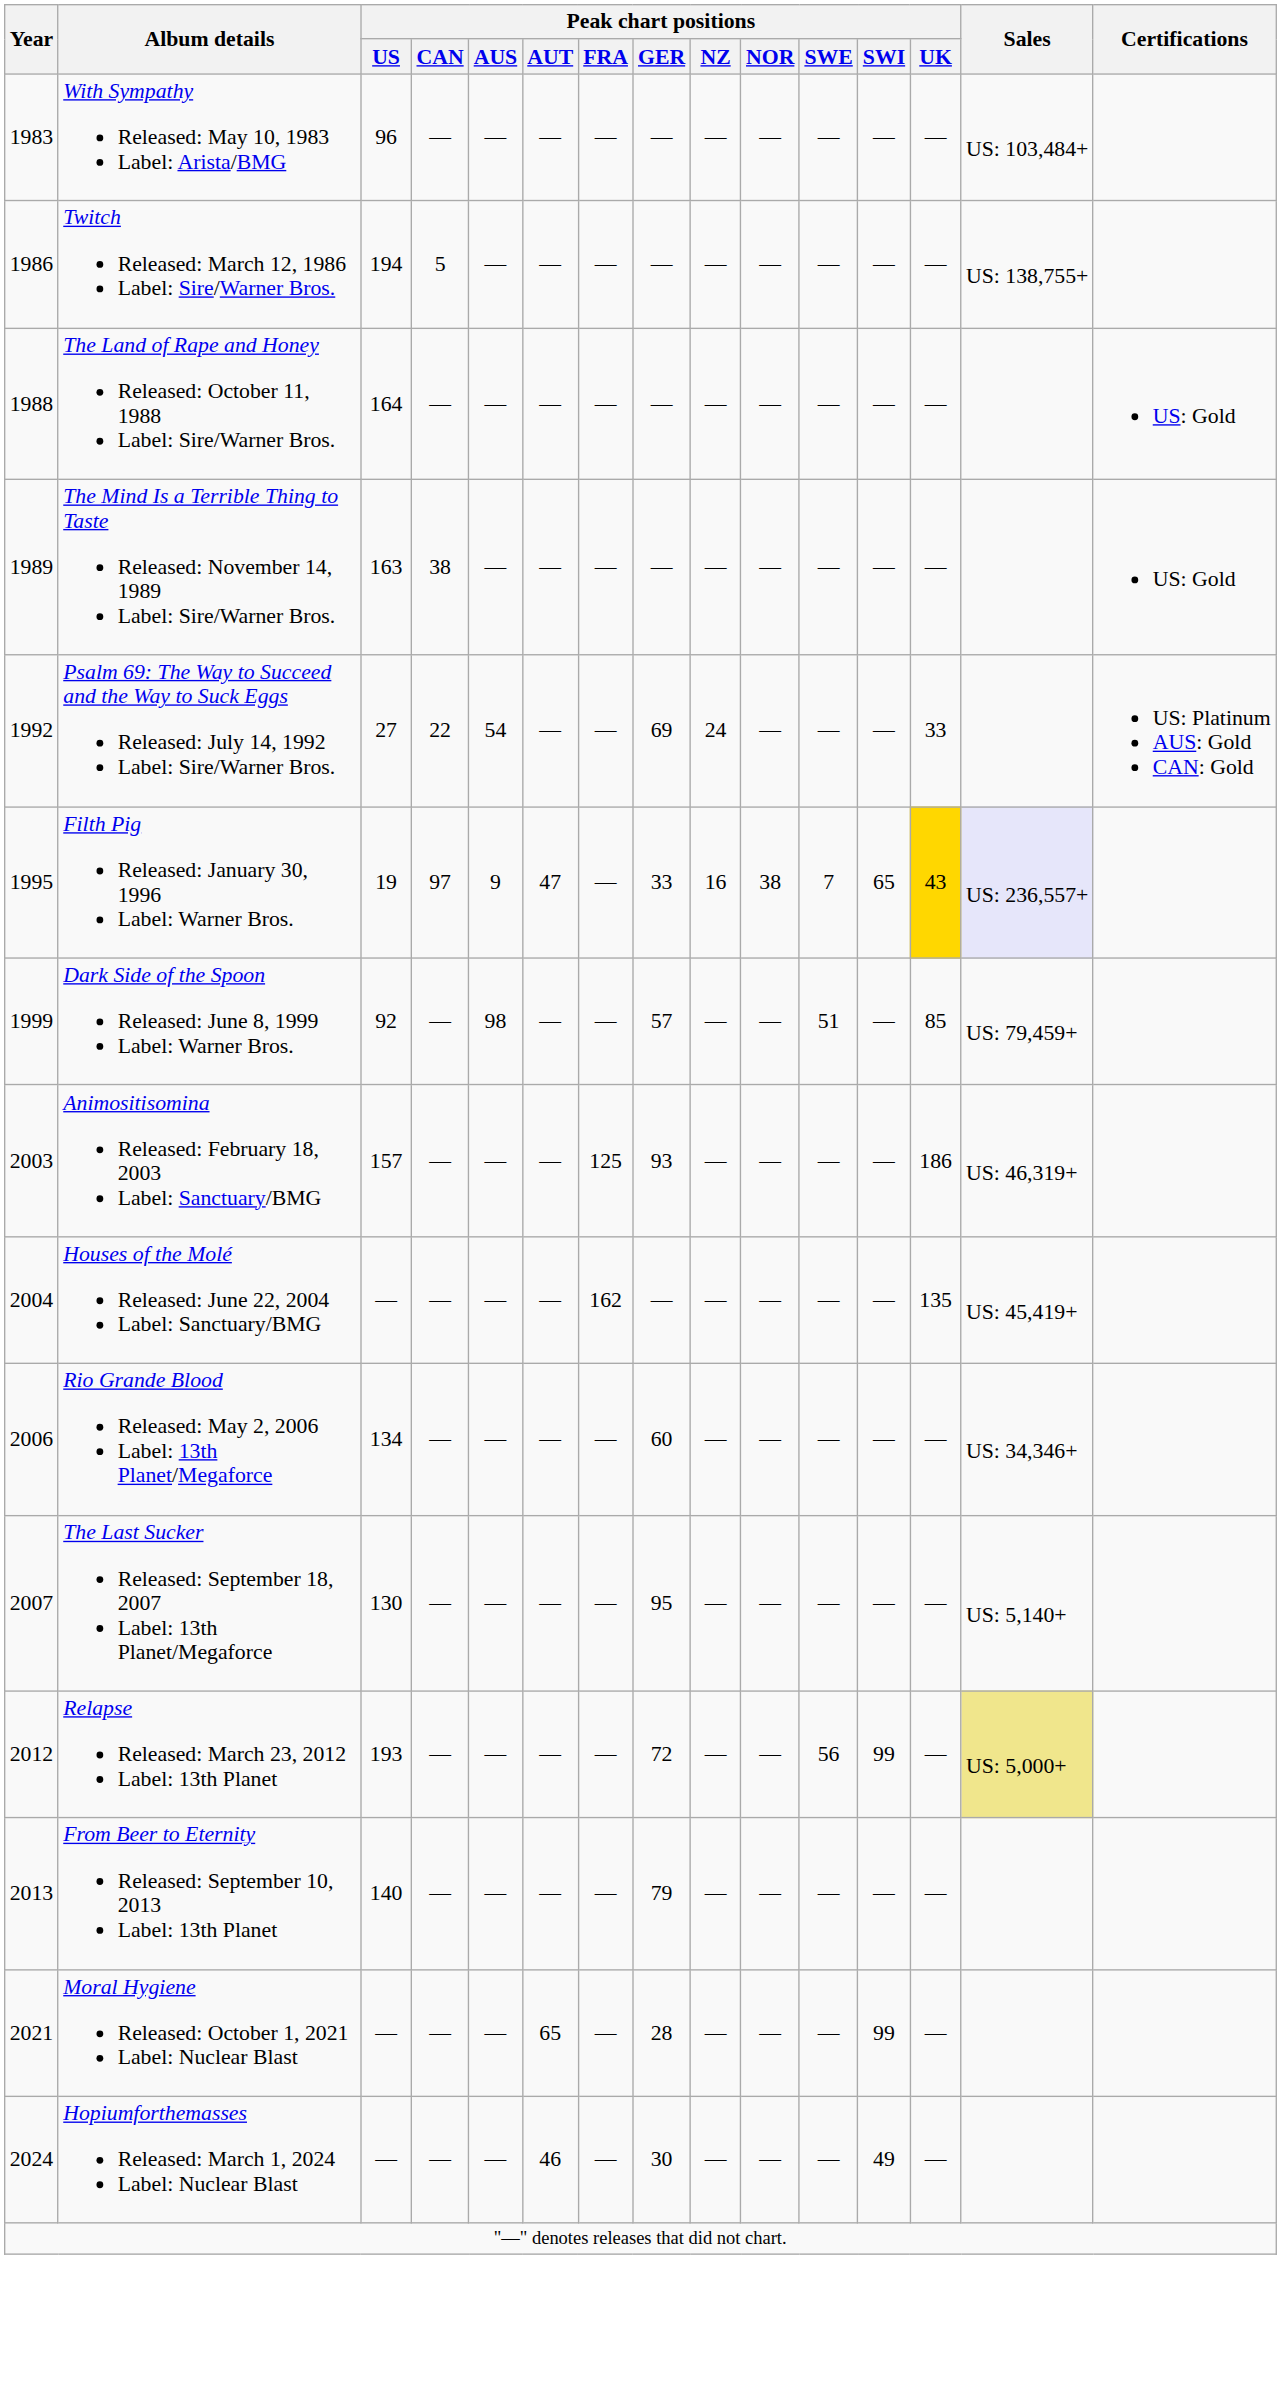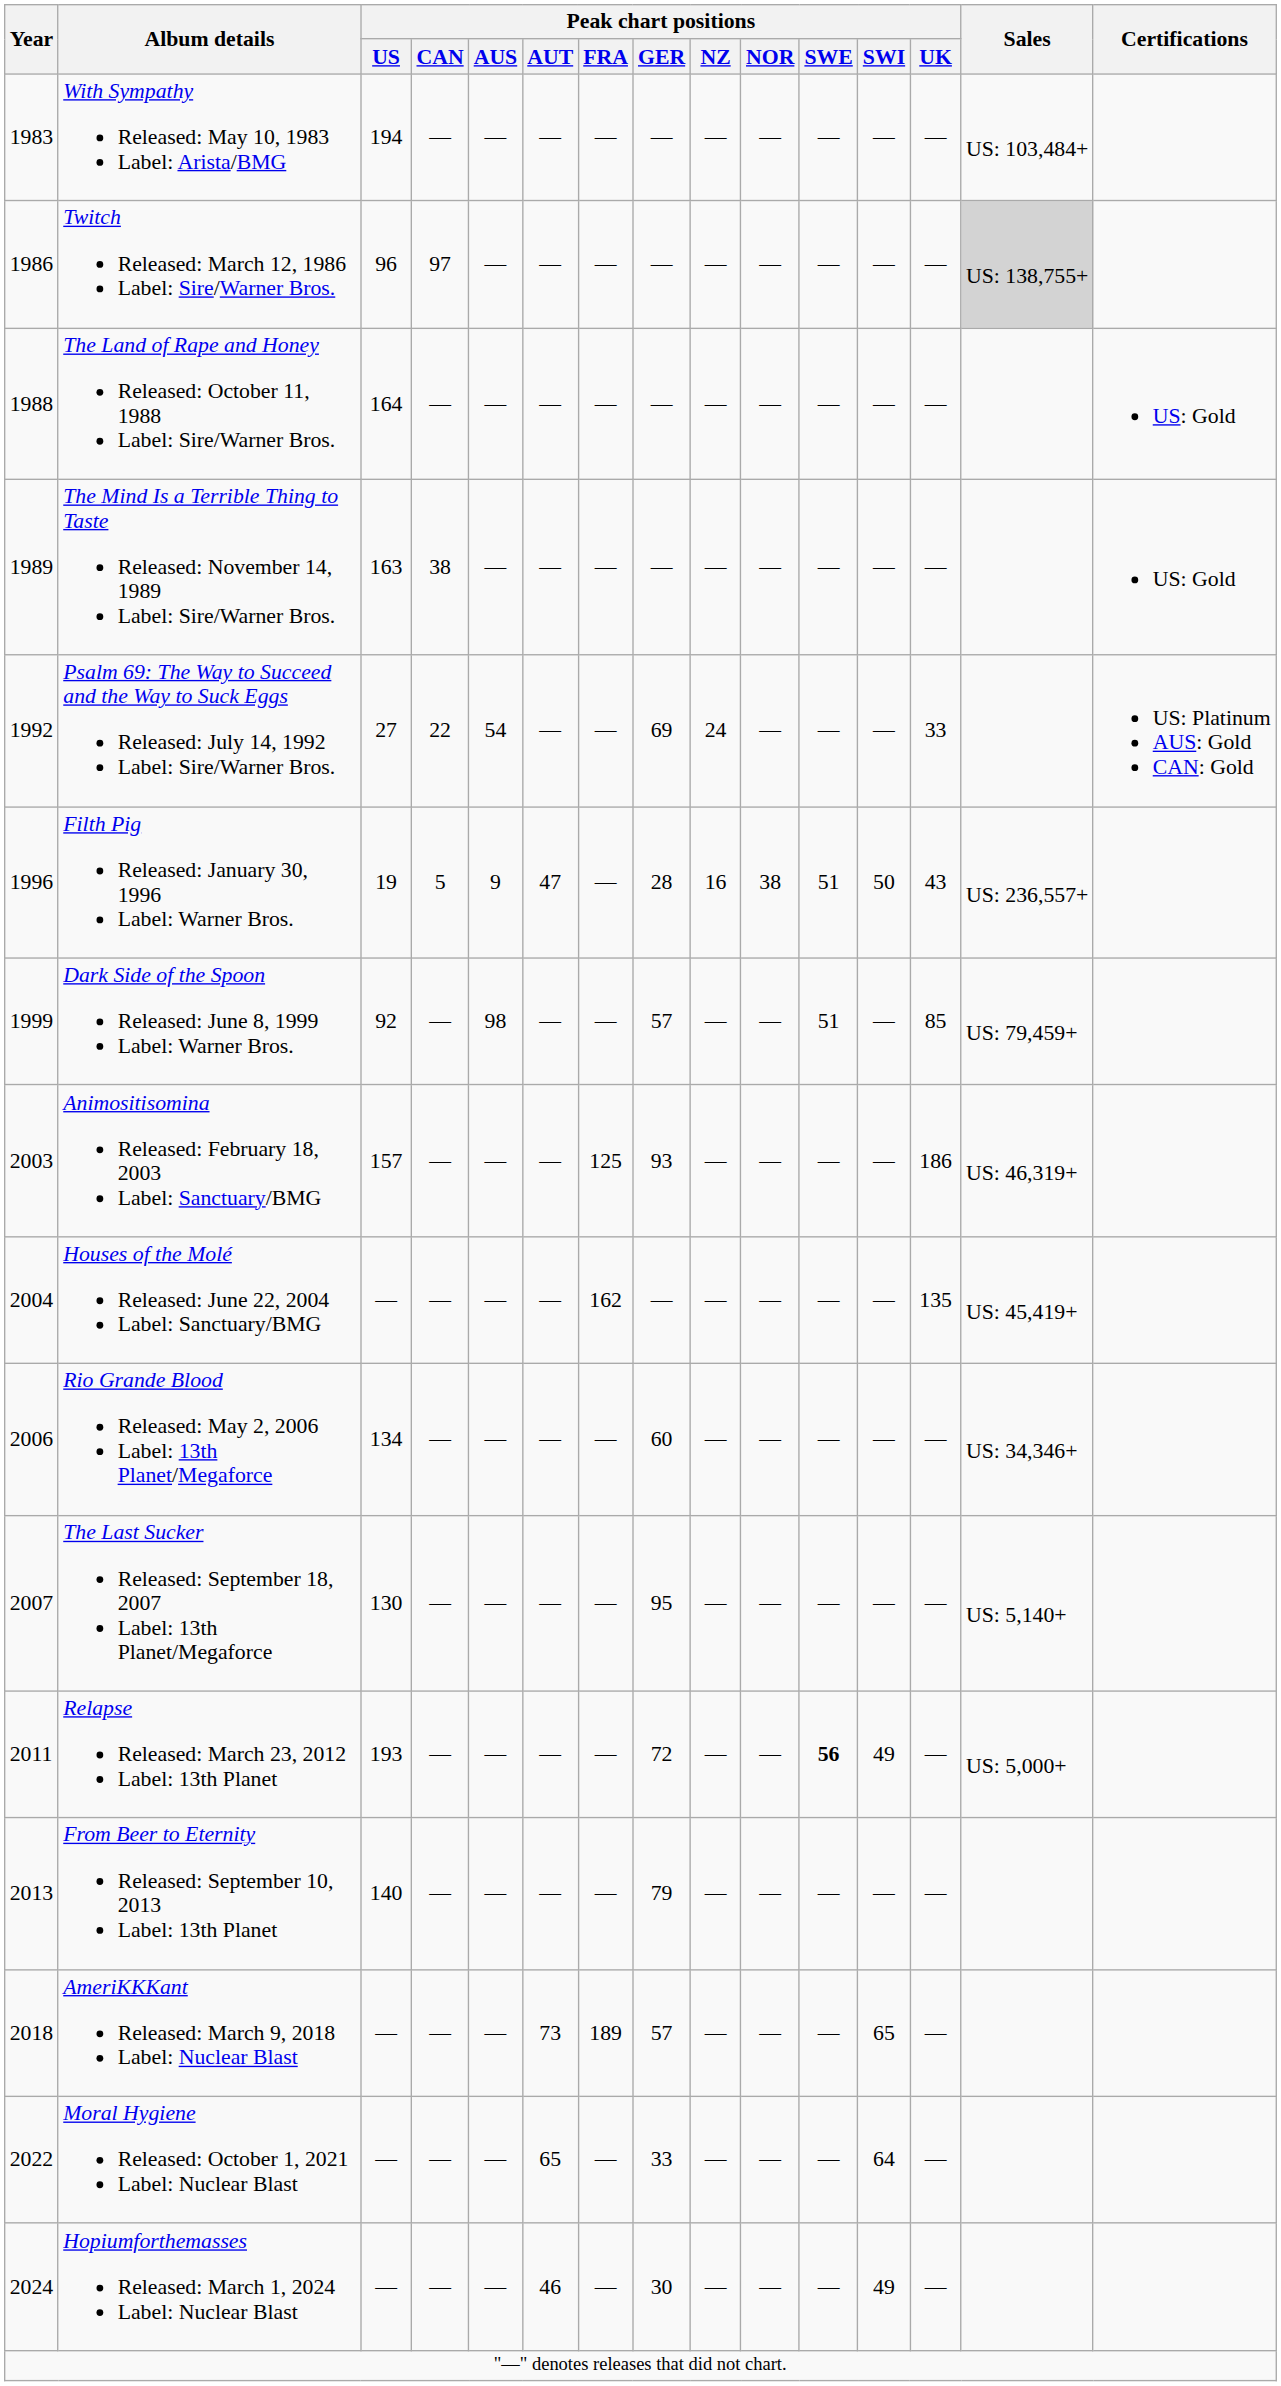 <table class="wikitable">
 <tr>
 <th rowspan="2" width="30">Year</th>
 <th rowspan="2" width="215">Album details</th>
 <th colspan="11">Peak chart positions</th>
 <th rowspan="2">Sales</th>
 <th rowspan="2">Certifications</th>
 </tr>
 <tr>
 <th width="30"><a href='#'>US</a><br></th>
 <th width="30"><a href='#'>CAN</a></th>
 <th width="30"><a href='#'>AUS</a><br></th>
 <th width="30"><a href='#'>AUT</a><br></th>
 <th width="30"><a href='#'>FRA</a><br></th>
 <th width="30"><a href='#'>GER</a><br></th>
 <th width="30"><a href='#'>NZ</a><br></th>
 <th width="30"><a href='#'>NOR</a><br></th>
 <th width="30"><a href='#'>SWE</a><br></th>
 <th width="30"><a href='#'>SWI</a><br></th>
 <th width="30"><a href='#'>UK</a><br></th>
 </tr>
 <tr>
 <td>1983</td>
 <td><em><a href='#'>With Sympathy</a></em><br><ul><li>Released: May 10, 1983</li><li>Label: <a href='#'>Arista</a>/<a href='#'>BMG</a></li></ul></td>
-<td align="center">96</td>
+<td align="center">194</td>
 <td align="center">—</td>
 <td align="center">—</td>
 <td align="center">—</td>
 <td align="center">—</td>
 <td align="center">—</td>
 <td align="center">—</td>
 <td align="center">—</td>
 <td align="center">—</td>
 <td align="center">—</td>
 <td align="center">—</td>
 <td><br>US: 103,484+</td>
 <td></td>
 </tr>
 <tr>
 <td>1986</td>
 <td><em><a href='#'>Twitch</a></em><br><ul><li>Released: March 12, 1986</li><li>Label: <a href='#'>Sire</a>/<a href='#'>Warner Bros.</a></li></ul></td>
-<td align="center">194</td>
-<td align="center">5</td>
+<td align="center">96</td>
+<td align="center">97</td>
 <td align="center">—</td>
 <td align="center">—</td>
 <td align="center">—</td>
 <td align="center">—</td>
 <td align="center">—</td>
 <td align="center">—</td>
 <td align="center">—</td>
 <td align="center">—</td>
 <td align="center">—</td>
-<td><br>US: 138,755+</td>
+<td style="background: lightgrey;"><br>US: 138,755+</td>
 <td></td>
 </tr>
 <tr>
 <td>1988</td>
 <td><em><a href='#'>The Land of Rape and Honey</a></em><br><ul><li>Released: October 11, 1988</li><li>Label: Sire/Warner Bros.</li></ul></td>
 <td align="center">164</td>
 <td align="center">—</td>
 <td align="center">—</td>
 <td align="center">—</td>
 <td align="center">—</td>
 <td align="center">—</td>
 <td align="center">—</td>
 <td align="center">—</td>
 <td align="center">—</td>
 <td align="center">—</td>
 <td align="center">—</td>
 <td></td>
 <td><br><ul><li><a href='#'>US</a>: Gold</li></ul></td>
 </tr>
 <tr>
 <td>1989</td>
 <td><em><a href='#'>The Mind Is a Terrible Thing to Taste</a></em><br><ul><li>Released: November 14, 1989</li><li>Label: Sire/Warner Bros.</li></ul></td>
 <td align="center">163</td>
 <td align="center">38</td>
 <td align="center">—</td>
 <td align="center">—</td>
 <td align="center">—</td>
 <td align="center">—</td>
 <td align="center">—</td>
 <td align="center">—</td>
 <td align="center">—</td>
 <td align="center">—</td>
 <td align="center">—</td>
 <td></td>
 <td><br><ul><li>US: Gold</li></ul></td>
 </tr>
 <tr>
 <td>1992</td>
 <td><em><a href='#'>Psalm 69: The Way to Succeed and the Way to Suck Eggs</a></em><br><ul><li>Released: July 14, 1992</li><li>Label: Sire/Warner Bros.</li></ul></td>
 <td align="center">27</td>
 <td align="center">22</td>
 <td align="center">54</td>
 <td align="center">—</td>
 <td align="center">—</td>
 <td align="center">69</td>
 <td align="center">24</td>
 <td align="center">—</td>
 <td align="center">—</td>
 <td align="center">—</td>
 <td align="center">33<br></td>
 <td></td>
 <td><br><ul><li>US: Platinum</li><li><a href='#'>AUS</a>: Gold</li><li><a href='#'>CAN</a>: Gold</li></ul></td>
 </tr>
 <tr>
-<td>1995</td>
+<td>1996</td>
 <td><em><a href='#'>Filth Pig</a></em><br><ul><li>Released: January 30, 1996</li><li>Label: Warner Bros.</li></ul></td>
 <td align="center">19</td>
-<td align="center">97</td>
+<td align="center">5</td>
 <td align="center">9</td>
 <td align="center">47</td>
 <td align="center">—</td>
-<td align="center">33</td>
+<td align="center">28</td>
 <td align="center">16</td>
 <td align="center">38</td>
-<td align="center">7</td>
-<td align="center">65</td>
-<td align="center" style="background: gold;">43</td>
-<td style="background: lavender;"><br>US: 236,557+</td>
+<td align="center">51</td>
+<td align="center">50</td>
+<td align="center">43</td>
+<td><br>US: 236,557+</td>
 <td></td>
 </tr>
 <tr>
 <td>1999</td>
 <td><em><a href='#'>Dark Side of the Spoon</a></em><br><ul><li>Released: June 8, 1999</li><li>Label: Warner Bros.</li></ul></td>
 <td align="center">92</td>
 <td align="center">—</td>
 <td align="center">98</td>
 <td align="center">—</td>
 <td align="center">—</td>
 <td align="center">57</td>
 <td align="center">—</td>
 <td align="center">—</td>
 <td align="center">51</td>
 <td align="center">—</td>
 <td align="center">85</td>
 <td><br>US: 79,459+</td>
 <td></td>
 </tr>
 <tr>
 <td>2003</td>
 <td><em><a href='#'>Animositisomina</a></em><br><ul><li>Released: February 18, 2003</li><li>Label: <a href='#'>Sanctuary</a>/BMG</li></ul></td>
 <td align="center">157</td>
 <td align="center">—</td>
 <td align="center">—</td>
 <td align="center">—</td>
 <td align="center">125</td>
 <td align="center">93</td>
 <td align="center">—</td>
 <td align="center">—</td>
 <td align="center">—</td>
 <td align="center">—</td>
 <td align="center">186</td>
 <td><br>US: 46,319+</td>
 <td></td>
 </tr>
 <tr>
 <td>2004</td>
 <td><em><a href='#'>Houses of the Molé</a></em><br><ul><li>Released: June 22, 2004</li><li>Label: Sanctuary/BMG</li></ul></td>
 <td align="center">—</td>
 <td align="center">—</td>
 <td align="center">—</td>
 <td align="center">—</td>
 <td align="center">162</td>
 <td align="center">—</td>
 <td align="center">—</td>
 <td align="center">—</td>
 <td align="center">—</td>
 <td align="center">—</td>
 <td align="center">135</td>
 <td><br>US: 45,419+</td>
 <td></td>
 </tr>
 <tr>
 <td>2006</td>
 <td><em><a href='#'>Rio Grande Blood</a></em><br><ul><li>Released: May 2, 2006</li><li>Label: <a href='#'>13th Planet</a>/<a href='#'>Megaforce</a></li></ul></td>
 <td align="center">134</td>
 <td align="center">—</td>
 <td align="center">—</td>
 <td align="center">—</td>
 <td align="center">—</td>
 <td align="center">60</td>
 <td align="center">—</td>
 <td align="center">—</td>
 <td align="center">—</td>
 <td align="center">—</td>
 <td align="center">—</td>
 <td><br>US: 34,346+</td>
 <td></td>
 </tr>
 <tr>
 <td>2007</td>
 <td><em><a href='#'>The Last Sucker</a></em><br><ul><li>Released: September 18, 2007</li><li>Label: 13th Planet/Megaforce</li></ul></td>
 <td align="center">130</td>
 <td align="center">—</td>
 <td align="center">—</td>
 <td align="center">—</td>
 <td align="center">—</td>
 <td align="center">95</td>
 <td align="center">—</td>
 <td align="center">—</td>
 <td align="center">—</td>
 <td align="center">—</td>
 <td align="center">—</td>
 <td><br>US: 5,140+</td>
 <td></td>
 </tr>
 <tr>
-<td>2012</td>
+<td>2011</td>
 <td><em><a href='#'>Relapse</a></em><br><ul><li>Released: March 23, 2012</li><li>Label: 13th Planet</li></ul></td>
 <td align="center">193</td>
 <td align="center">—</td>
 <td align="center">—</td>
 <td align="center">—</td>
 <td align="center">—</td>
 <td align="center">72</td>
 <td align="center">—</td>
 <td align="center">—</td>
-<td align="center">56</td>
-<td align="center">99</td>
+<td align="center"><strong>56</strong></td>
+<td align="center">49</td>
 <td align="center">—</td>
-<td style="background: khaki;"><br>US: 5,000+</td>
+<td><br>US: 5,000+</td>
 <td></td>
 </tr>
 <tr>
 <td>2013</td>
 <td><em><a href='#'>From Beer to Eternity</a></em><br><ul><li>Released: September 10, 2013</li><li>Label: 13th Planet</li></ul></td>
 <td align="center">140</td>
 <td align="center">—</td>
 <td align="center">—</td>
 <td align="center">—</td>
 <td align="center">—</td>
 <td align="center">79</td>
 <td align="center">—</td>
 <td align="center">—</td>
 <td align="center">—</td>
 <td align="center">—</td>
 <td align="center">—</td>
 <td></td>
 <td></td>
 </tr>
 <tr>
-<td>2021</td>
+<td>2018</td>
+<td><em><a href='#'>AmeriKKKant</a></em><br><ul><li>Released: March 9, 2018</li><li>Label: <a href='#'>Nuclear Blast</a></li></ul></td>
+<td align="center">—</td>
+<td align="center">—</td>
+<td align="center">—</td>
+<td align="center">73</td>
+<td align="center">189</td>
+<td align="center">57</td>
+<td align="center">—</td>
+<td align="center">—</td>
+<td align="center">—</td>
+<td align="center">65</td>
+<td align="center">—</td>
+<td></td>
+<td></td>
+</tr>
+<tr>
+<td>2022</td>
 <td><em><a href='#'>Moral Hygiene</a></em><br><ul><li>Released: October 1, 2021</li><li>Label: Nuclear Blast</li></ul></td>
 <td align="center">—</td>
 <td align="center">—</td>
 <td align="center">—</td>
 <td align="center">65</td>
 <td align="center">—</td>
-<td align="center">28</td>
+<td align="center">33</td>
 <td align="center">—</td>
 <td align="center">—</td>
 <td align="center">—</td>
-<td align="center">99</td>
+<td align="center">64</td>
 <td align="center">—</td>
 <td></td>
 <td></td>
 </tr>
 <tr>
 <td>2024</td>
 <td><em><a href='#'>Hopiumforthemasses</a></em><br><ul><li>Released: March 1, 2024</li><li>Label: Nuclear Blast</li></ul></td>
 <td align="center">—</td>
 <td align="center">—</td>
 <td align="center">—</td>
 <td align="center">46</td>
 <td align="center">—</td>
 <td align="center">30</td>
 <td align="center">—</td>
 <td align="center">—</td>
 <td align="center">—</td>
 <td align="center">49</td>
 <td align="center">—</td>
 <td></td>
 <td></td>
 </tr>
 <tr>
 <td align="center" colspan="15" style="font-size: 85%">"—" denotes releases that did not chart.</td>
 </tr>
 </table>
